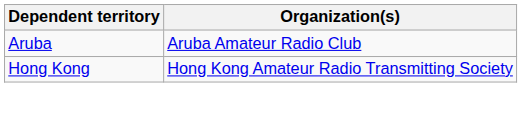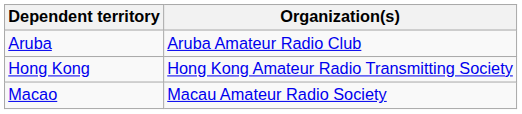 <table class="wikitable">
 <tr>
 <th>Dependent territory</th>
 <th>Organization(s)</th>
 </tr>
 <tr>
 <td><a href='#'>Aruba</a></td>
 <td><a href='#'>Aruba Amateur Radio Club </a></td>
 </tr>
 <tr>
 <td><a href='#'>Hong Kong</a></td>
 <td><a href='#'>Hong Kong Amateur Radio Transmitting Society</a></td>
 </tr>
+<tr>
+<td><a href='#'>Macao</a></td>
+<td><a href='#'>Macau Amateur Radio Society</a></td>
+</tr>
 </table>
